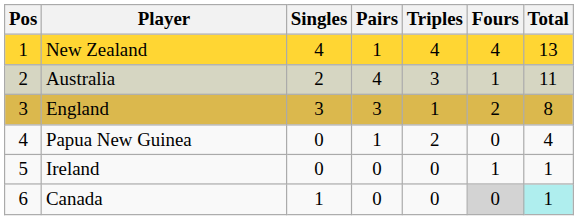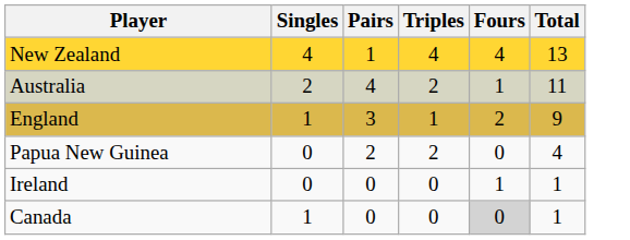 <table class="wikitable" style="font-size: 100%">
 <tr>
-<th width=20>Pos</th>
 <th width=200>Player</th>
 <th width=20>Singles</th>
 <th width=20>Pairs</th>
 <th width=20>Triples</th>
 <th width=20>Fours</th>
 <th width=20>Total</th>
 </tr>
 <tr align=center style="background: #FFD633;">
-<td>1</td>
 <td align="left"> New Zealand</td>
 <td>4</td>
 <td>1</td>
 <td>4</td>
 <td>4</td>
 <td>13</td>
 </tr>
 <tr align=center style="background: #D6D6C2;">
-<td>2</td>
 <td align="left"> Australia</td>
 <td>2</td>
 <td>4</td>
-<td>3</td>
+<td>2</td>
 <td>1</td>
 <td>11</td>
 </tr>
 <tr align=center style="background: #DBB84D;">
-<td>3</td>
 <td align="left"> England</td>
-<td>3</td>
+<td>1</td>
 <td>3</td>
 <td>1</td>
 <td>2</td>
-<td>8</td>
+<td>9</td>
 </tr>
 <tr align=center>
-<td>4</td>
 <td align="left"> Papua New Guinea</td>
 <td>0</td>
-<td>1</td>
+<td>2</td>
 <td>2</td>
 <td>0</td>
 <td>4</td>
 </tr>
 <tr align=center>
-<td>5</td>
 <td align="left"> Ireland</td>
 <td>0</td>
 <td>0</td>
 <td>0</td>
 <td>1</td>
 <td>1</td>
 </tr>
 <tr align=center>
-<td>6</td>
 <td align="left"> Canada</td>
 <td>1</td>
 <td>0</td>
 <td>0</td>
 <td style="background: lightgrey;">0</td>
-<td style="background: paleturquoise;">1</td>
+<td>1</td>
 </tr>
 </table>
